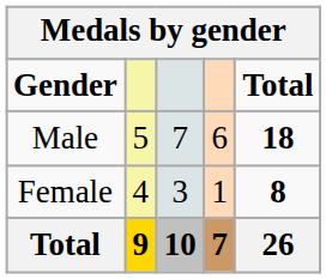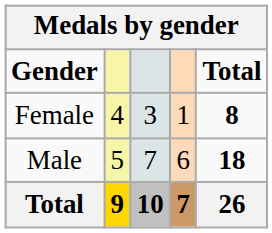 <table class="wikitable" style="font-size:85%; float:right">
 <tr style="background:#efefef;">
 <th colspan=5>Medals by gender</th>
 </tr>
 <tr align=center>
 <td><strong>Gender</strong></td>
 <td bgcolor=#F7F6A8></td>
 <td bgcolor=#DCE5E5></td>
 <td bgcolor=#FFDAB9></td>
 <td><strong>Total</strong></td>
 </tr>
 <tr align=center>
+<td>Female</td>
+<td style="background:#F7F6A8;">4</td>
+<td style="background:#DCE5E5;">3</td>
+<td style="background:#FFDAB9;">1</td>
+<td><strong>8</strong></td>
+</tr>
+<tr align=center>
 <td>Male</td>
 <td style="background:#F7F6A8;">5</td>
 <td style="background:#DCE5E5;">7</td>
 <td style="background:#FFDAB9;">6</td>
 <td><strong>18</strong></td>
-</tr>
-<tr align=center>
-<td>Female</td>
-<td style="background:#F7F6A8;">4</td>
-<td style="background:#DCE5E5;">3</td>
-<td style="background:#FFDAB9;">1</td>
-<td><strong>8</strong></td>
 </tr>
 <tr align=center>
 <th>Total</th>
 <th style="background:gold">9</th>
 <th style="background:silver">10</th>
 <th style="background:#c96">7</th>
 <th>26</th>
 </tr>
 </table>
